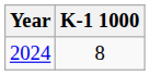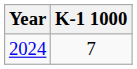 <table class="wikitable" style="text-align:center;">
 <tr>
 <th>Year</th>
 <th>K-1 1000</th>
 </tr>
 <tr>
 <td><a href='#'>2024</a></td>
-<td>8</td>
+<td>7</td>
 </tr>
 </table>
